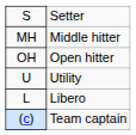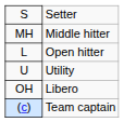 <table class="wikitable" style="float:right; clear:right; margin-left:1em;">
 <tr>
 <td style="border: 1px solid black; text-align:center">  S  </td>
 <td>Setter</td>
 </tr>
 <tr>
 <td style="border: 1px solid black; text-align:center">  MH  </td>
 <td>Middle hitter</td>
 </tr>
 <tr>
-<td style="border: 1px solid black; text-align:center">  OH  </td>
+<td style="border: 1px solid black; text-align:center">  L  </td>
 <td>Open hitter</td>
 </tr>
 <tr>
 <td style="border: 1px solid black; text-align:center">  U  </td>
 <td>Utility</td>
 </tr>
 <tr>
-<td style="border: 1px solid black; text-align:center">  L  </td>
+<td style="border: 1px solid black; text-align:center">  OH  </td>
 <td>Libero</td>
 </tr>
 <tr>
 <td style="background-color: #D0E6FF; border: 1px solid black; text-align:center"> (<a href='#'>c</a>) </td>
 <td>Team captain</td>
 </tr>
 </table>
